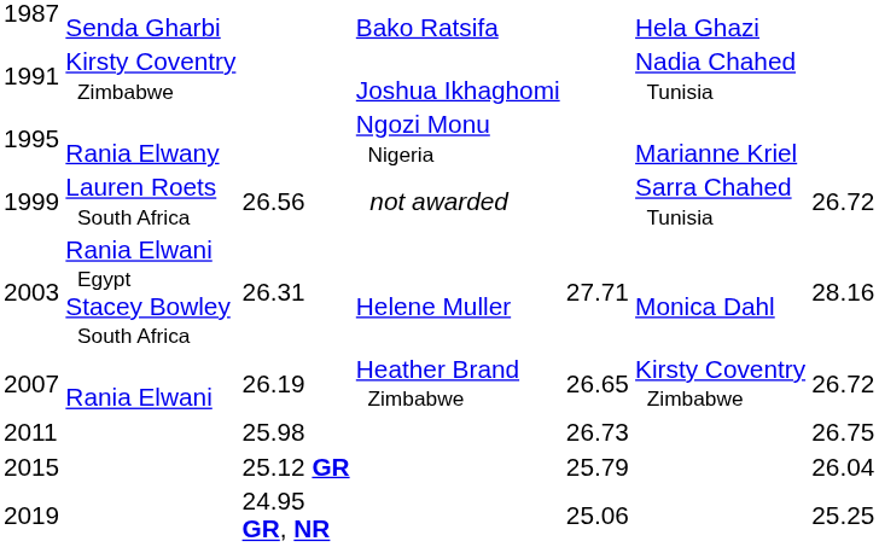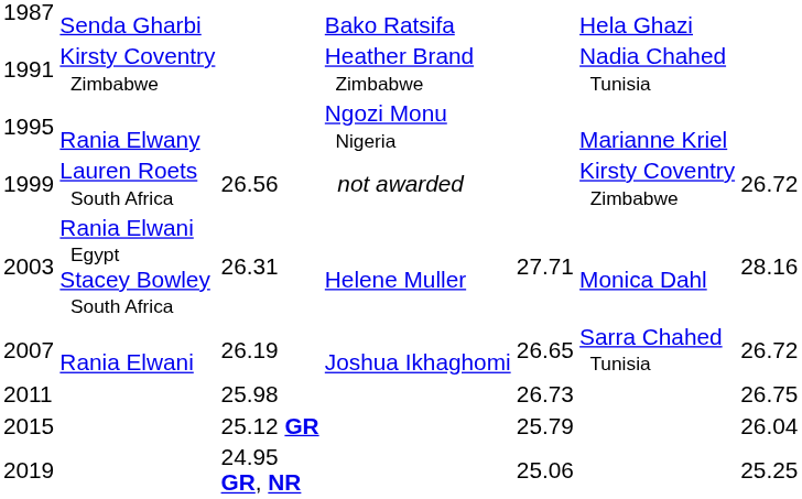 <table>
 <tr>
 <td>1987</td>
 <td> <br>  <a href='#'>Senda Gharbi</a></td>
 <td></td>
 <td> <br>  <a href='#'>Bako Ratsifa</a></td>
 <td></td>
 <td> <br>  <a href='#'>Hela Ghazi</a></td>
 <td></td>
 </tr>
 <tr>
 <td>1991</td>
 <td><a href='#'>Kirsty Coventry</a> <small><br>   Zimbabwe</small></td>
 <td></td>
-<td> <br>  <a href='#'>Joshua Ikhaghomi</a></td>
+<td><a href='#'>Heather Brand</a> <small><br>   Zimbabwe</small></td>
 <td></td>
 <td><a href='#'>Nadia Chahed</a> <small><br>    Tunisia</small></td>
 <td></td>
 </tr>
 <tr>
 <td>1995</td>
 <td> <br>  <a href='#'>Rania Elwany</a></td>
 <td></td>
 <td><a href='#'>Ngozi Monu</a> <small><br>    Nigeria</small></td>
 <td></td>
 <td> <br>  <a href='#'>Marianne Kriel</a></td>
 <td></td>
 </tr>
 <tr>
 <td>1999</td>
 <td><a href='#'>Lauren Roets</a> <small><br>    South Africa</small></td>
 <td>26.56</td>
 <td>  <em>not awarded</em></td>
 <td></td>
-<td><a href='#'>Sarra Chahed</a> <small><br>   Tunisia</small></td>
+<td><a href='#'>Kirsty Coventry</a> <small><br>    Zimbabwe </small></td>
 <td>26.72</td>
 </tr>
 <tr>
 <td>2003</td>
 <td><a href='#'>Rania Elwani</a> <small><br>    Egypt </small> <br> <a href='#'>Stacey Bowley</a> <small><br>    South Africa </small></td>
 <td>26.31</td>
 <td> <br>  <a href='#'>Helene Muller</a></td>
 <td>27.71</td>
 <td> <br>  <a href='#'>Monica Dahl</a></td>
 <td>28.16</td>
 </tr>
 <tr>
 <td>2007</td>
 <td> <br>  <a href='#'>Rania Elwani</a></td>
 <td>26.19</td>
-<td><a href='#'>Heather Brand</a> <small><br>   Zimbabwe</small></td>
+<td> <br>  <a href='#'>Joshua Ikhaghomi</a></td>
 <td>26.65</td>
-<td><a href='#'>Kirsty Coventry</a> <small><br>    Zimbabwe </small></td>
+<td><a href='#'>Sarra Chahed</a> <small><br>   Tunisia</small></td>
 <td>26.72</td>
 </tr>
 <tr>
 <td>2011</td>
 <td></td>
 <td>25.98</td>
 <td></td>
 <td>26.73</td>
 <td></td>
 <td>26.75</td>
 </tr>
 <tr>
 <td>2015</td>
 <td></td>
 <td>25.12 <strong><a href='#'>GR</a></strong></td>
 <td></td>
 <td>25.79</td>
 <td></td>
 <td>26.04</td>
 </tr>
 <tr>
 <td>2019</td>
 <td></td>
 <td>24.95<br><strong><a href='#'>GR</a></strong>, <strong><a href='#'>NR</a></strong></td>
 <td></td>
 <td>25.06</td>
 <td></td>
 <td>25.25</td>
 </tr>
 </table>
